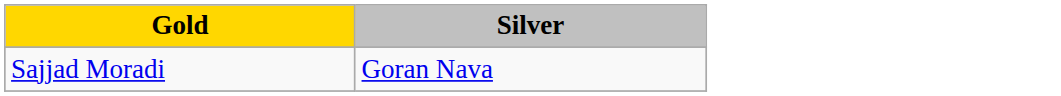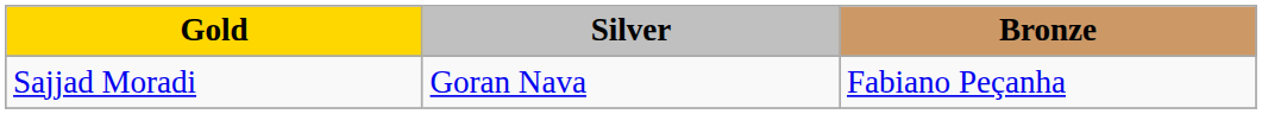 <table class="wikitable" style="text-align:left">
 <tr align="center">
 <td width=200 bgcolor=gold><strong>Gold</strong></td>
 <td width=200 bgcolor=silver><strong>Silver</strong></td>
+<td width=200 bgcolor=CC9966><strong>Bronze</strong></td>
 </tr>
 <tr>
 <td><a href='#'>Sajjad Moradi</a><br><em></em></td>
 <td><a href='#'>Goran Nava</a><br><em></em></td>
+<td><a href='#'>Fabiano Peçanha</a><br><em></em></td>
 </tr>
 </table>
